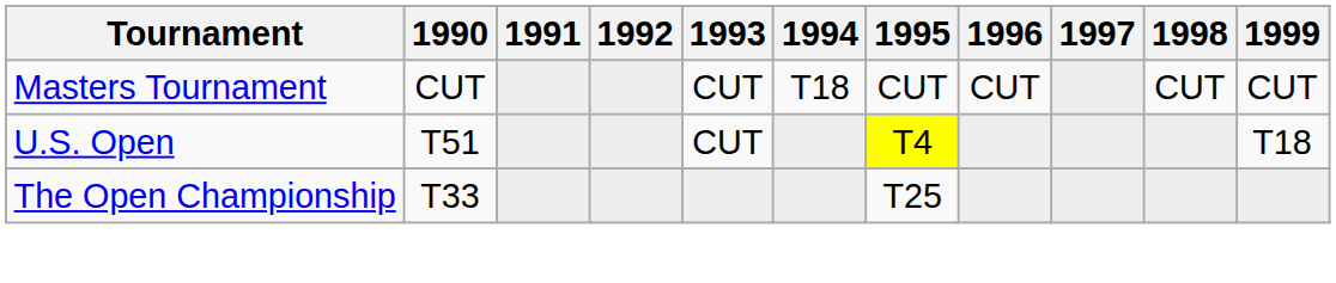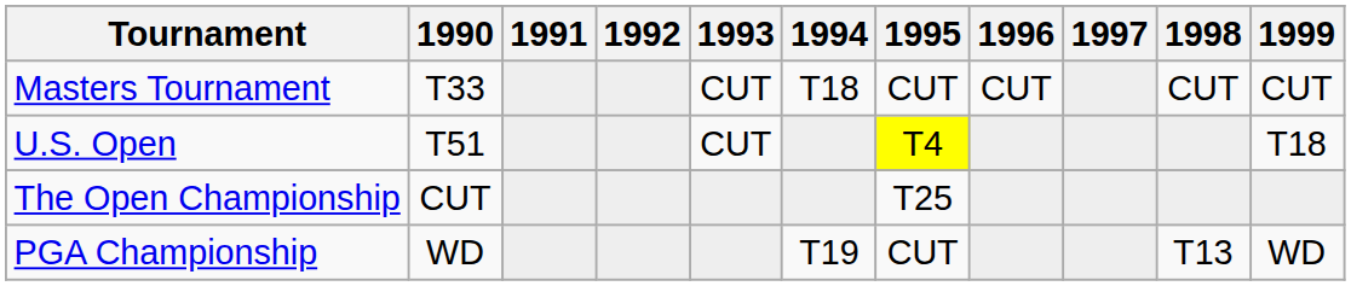 <table class="wikitable" style="font-size:95%;text-align:center;">
 <tr>
 <th>Tournament</th>
 <th>1990</th>
 <th>1991</th>
 <th>1992</th>
 <th>1993</th>
 <th>1994</th>
 <th>1995</th>
 <th>1996</th>
 <th>1997</th>
 <th>1998</th>
 <th>1999</th>
 </tr>
 <tr>
 <td align=left><a href='#'>Masters Tournament</a></td>
-<td>CUT</td>
+<td>T33</td>
 <td style="background:#eeeeee;"></td>
 <td style="background:#eeeeee;"></td>
 <td>CUT</td>
 <td>T18</td>
 <td>CUT</td>
 <td>CUT</td>
 <td style="background:#eeeeee;"></td>
 <td>CUT</td>
 <td>CUT</td>
 </tr>
 <tr>
 <td align=left><a href='#'>U.S. Open</a></td>
 <td>T51</td>
 <td style="background:#eeeeee;"></td>
 <td style="background:#eeeeee;"></td>
 <td>CUT</td>
 <td style="background:#eeeeee;"></td>
 <td style="background:yellow;">T4</td>
 <td style="background:#eeeeee;"></td>
 <td style="background:#eeeeee;"></td>
 <td style="background:#eeeeee;"></td>
 <td>T18</td>
 </tr>
 <tr>
 <td align=left><a href='#'>The Open Championship</a></td>
-<td>T33</td>
+<td>CUT</td>
 <td style="background:#eeeeee;"></td>
 <td style="background:#eeeeee;"></td>
 <td style="background:#eeeeee;"></td>
 <td style="background:#eeeeee;"></td>
 <td>T25</td>
 <td style="background:#eeeeee;"></td>
 <td style="background:#eeeeee;"></td>
 <td style="background:#eeeeee;"></td>
 <td style="background:#eeeeee;"></td>
 </tr>
+<tr>
+<td align=left><a href='#'>PGA Championship</a></td>
+<td>WD</td>
+<td style="background:#eeeeee;"></td>
+<td style="background:#eeeeee;"></td>
+<td style="background:#eeeeee;"></td>
+<td>T19</td>
+<td>CUT</td>
+<td style="background:#eeeeee;"></td>
+<td style="background:#eeeeee;"></td>
+<td>T13</td>
+<td>WD</td>
+</tr>
 </table>
